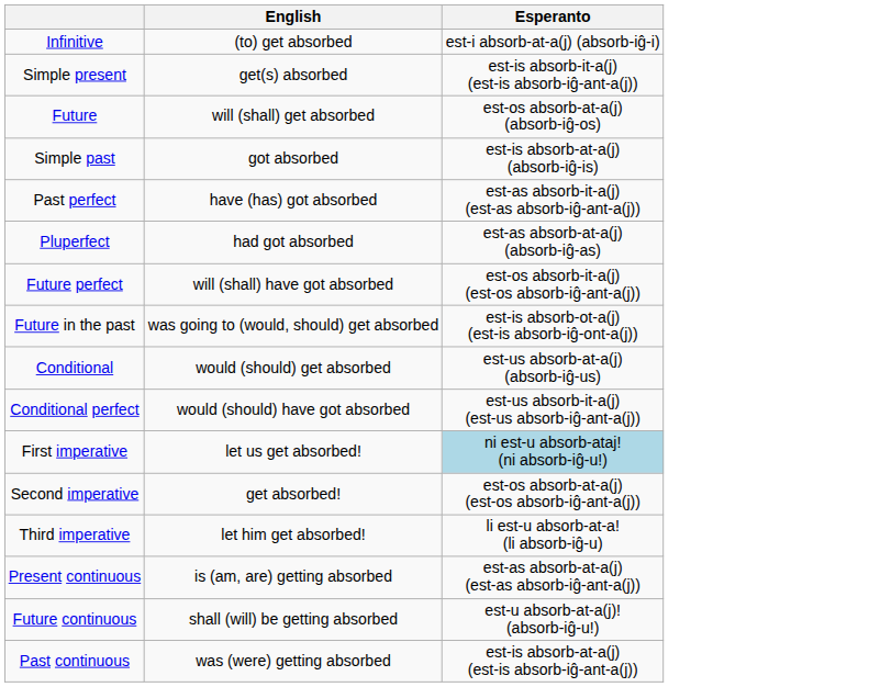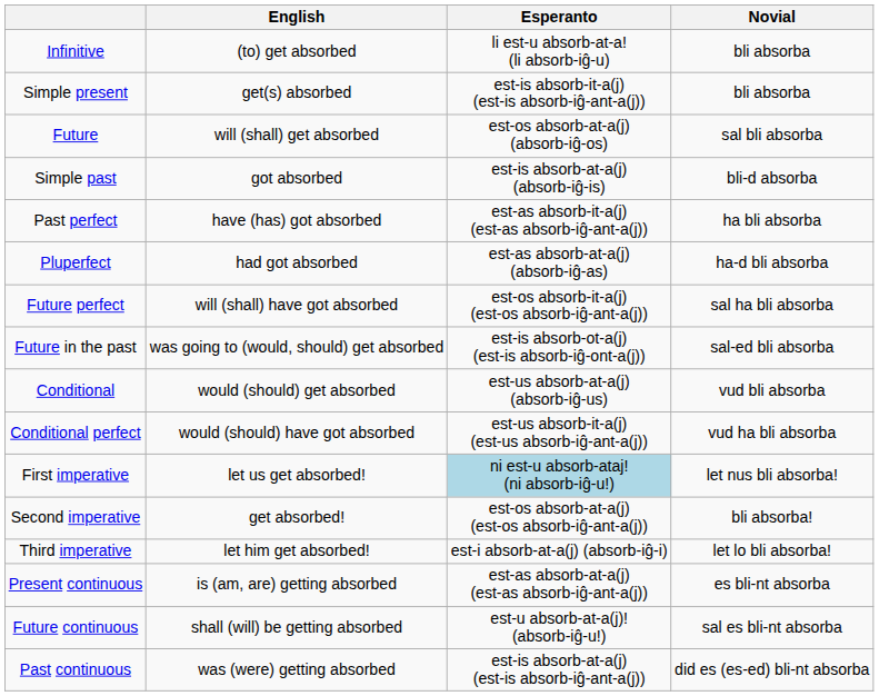 <table class="wikitable" style="text-align:center;">
 <tr>
 <th></th>
 <th>English</th>
 <th>Esperanto</th>
+<th>Novial</th>
 </tr>
 <tr>
 <td><a href='#'>Infinitive</a></td>
 <td>(to) get absorbed</td>
-<td>est-i absorb-at-a(j) (absorb-iĝ-i)</td>
+<td>li est-u absorb-at-a! <br>(li absorb-iĝ-u)</td>
+<td>bli absorba</td>
 </tr>
 <tr>
 <td>Simple <a href='#'>present</a></td>
 <td>get(s) absorbed</td>
 <td>est-is absorb-it-a(j) <br>(est-is absorb-iĝ-ant-a(j))</td>
+<td>bli absorba</td>
 </tr>
 <tr>
 <td><a href='#'>Future</a></td>
 <td>will (shall) get absorbed</td>
 <td>est-os absorb-at-a(j) <br>(absorb-iĝ-os)</td>
+<td>sal bli absorba</td>
 </tr>
 <tr>
 <td>Simple <a href='#'>past</a></td>
 <td>got absorbed</td>
 <td>est-is absorb-at-a(j) <br>(absorb-iĝ-is)</td>
+<td>bli-d absorba</td>
 </tr>
 <tr>
 <td>Past <a href='#'>perfect</a></td>
 <td>have (has) got absorbed</td>
 <td>est-as absorb-it-a(j) <br>(est-as absorb-iĝ-ant-a(j))</td>
+<td>ha bli absorba</td>
 </tr>
 <tr>
 <td><a href='#'>Pluperfect</a></td>
 <td>had got absorbed</td>
 <td>est-as absorb-at-a(j) <br>(absorb-iĝ-as)</td>
+<td>ha-d bli absorba</td>
 </tr>
 <tr>
 <td><a href='#'>Future</a> <a href='#'>perfect</a></td>
 <td>will (shall) have got absorbed</td>
 <td>est-os absorb-it-a(j) <br>(est-os absorb-iĝ-ant-a(j))</td>
+<td>sal ha bli absorba</td>
 </tr>
 <tr>
 <td><a href='#'>Future</a> in the past</td>
 <td>was going to (would, should) get absorbed</td>
 <td>est-is absorb-ot-a(j) <br>(est-is absorb-iĝ-ont-a(j))</td>
+<td>sal-ed bli absorba</td>
 </tr>
 <tr>
 <td><a href='#'>Conditional</a></td>
 <td>would (should) get absorbed</td>
 <td>est-us absorb-at-a(j) <br>(absorb-iĝ-us)</td>
+<td>vud bli absorba</td>
 </tr>
 <tr>
 <td><a href='#'>Conditional</a> <a href='#'>perfect</a></td>
 <td>would (should) have got absorbed</td>
 <td>est-us absorb-it-a(j) <br>(est-us absorb-iĝ-ant-a(j))</td>
+<td>vud ha bli absorba</td>
 </tr>
 <tr>
 <td>First <a href='#'>imperative</a></td>
 <td>let us get absorbed!</td>
 <td style="background: lightblue;">ni est-u absorb-ataj! <br>(ni absorb-iĝ-u!)</td>
+<td>let nus bli absorba!</td>
 </tr>
 <tr>
 <td>Second <a href='#'>imperative</a></td>
 <td>get absorbed!</td>
 <td>est-os absorb-at-a(j) <br>(est-os absorb-iĝ-ant-a(j))</td>
+<td>bli absorba!</td>
 </tr>
 <tr>
 <td>Third <a href='#'>imperative</a></td>
 <td>let him get absorbed!</td>
-<td>li est-u absorb-at-a! <br>(li absorb-iĝ-u)</td>
+<td>est-i absorb-at-a(j) (absorb-iĝ-i)</td>
+<td>let lo bli absorba!</td>
 </tr>
 <tr>
 <td><a href='#'>Present</a> <a href='#'>continuous</a></td>
 <td>is (am, are) getting absorbed</td>
 <td>est-as absorb-at-a(j) <br>(est-as absorb-iĝ-ant-a(j))</td>
+<td>es bli-nt absorba</td>
 </tr>
 <tr>
 <td><a href='#'>Future</a> <a href='#'>continuous</a></td>
 <td>shall (will) be getting absorbed</td>
 <td>est-u absorb-at-a(j)! <br>(absorb-iĝ-u!)</td>
+<td>sal es bli-nt absorba</td>
 </tr>
 <tr>
 <td><a href='#'>Past</a> <a href='#'>continuous</a></td>
 <td>was (were) getting absorbed</td>
 <td>est-is absorb-at-a(j)          <br>(est-is absorb-iĝ-ant-a(j))</td>
+<td>did es (es-ed) bli-nt absorba</td>
 </tr>
 </table>
